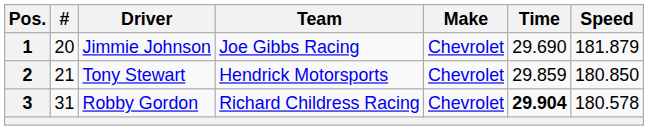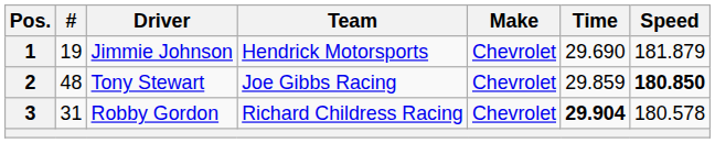 <table class="wikitable" style="font-size:95%">
 <tr>
 <th>Pos.</th>
 <th>#</th>
 <th>Driver</th>
 <th>Team</th>
 <th>Make</th>
 <th>Time</th>
 <th>Speed</th>
 </tr>
 <tr>
 <th>1</th>
-<td>20</td>
+<td>19</td>
 <td><a href='#'>Jimmie Johnson</a></td>
-<td><a href='#'>Joe Gibbs Racing</a></td>
+<td><a href='#'>Hendrick Motorsports</a></td>
 <td><a href='#'>Chevrolet</a></td>
 <td>29.690</td>
 <td>181.879</td>
 </tr>
 <tr>
 <th>2</th>
-<td>21</td>
+<td>48</td>
 <td><a href='#'>Tony Stewart</a></td>
-<td><a href='#'>Hendrick Motorsports</a></td>
+<td><a href='#'>Joe Gibbs Racing</a></td>
 <td><a href='#'>Chevrolet</a></td>
 <td>29.859</td>
-<td>180.850</td>
+<td><strong>180.850</strong></td>
 </tr>
 <tr>
 <th>3</th>
 <td>31</td>
 <td><a href='#'>Robby Gordon</a></td>
 <td><a href='#'>Richard Childress Racing</a></td>
 <td><a href='#'>Chevrolet</a></td>
 <td><strong>29.904</strong></td>
 <td>180.578</td>
 </tr>
 <tr>
 <th colspan="7"></th>
 </tr>
 </table>
